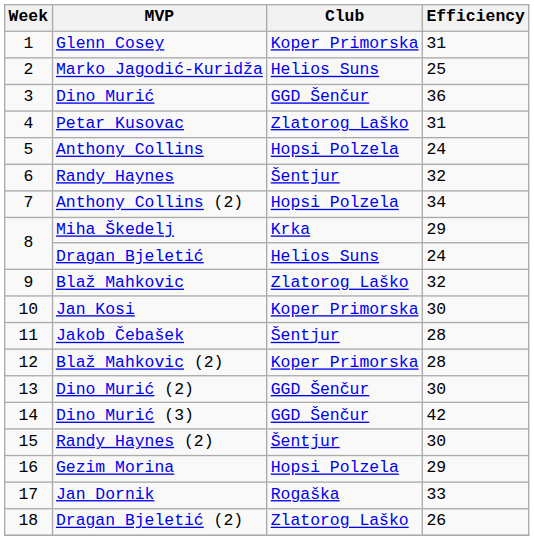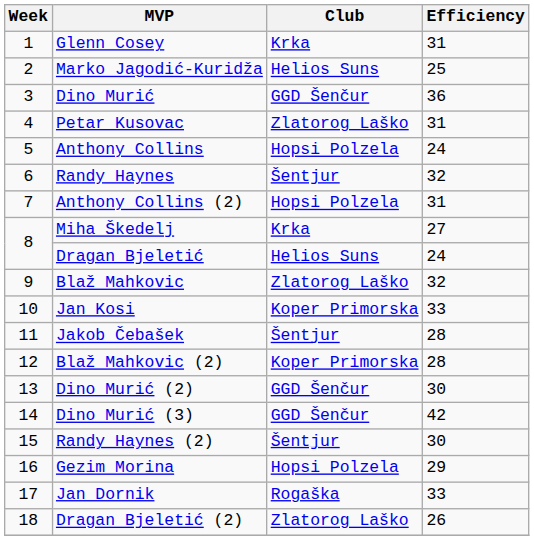 <table class="wikitable sortable" style="font-size:95%;">
 <tr>
 <th>Week</th>
 <th>MVP</th>
 <th>Club</th>
 <th>Efficiency</th>
 </tr>
 <tr>
 <td style="text-align:center;">1</td>
 <td> <a href='#'>Glenn Cosey</a></td>
-<td><a href='#'>Koper Primorska</a></td>
+<td><a href='#'>Krka</a></td>
 <td>31</td>
 </tr>
 <tr>
 <td style="text-align:center;">2</td>
 <td> <a href='#'>Marko Jagodić-Kuridža</a></td>
 <td><a href='#'>Helios Suns</a></td>
 <td>25</td>
 </tr>
 <tr>
 <td style="text-align:center;">3</td>
 <td> <a href='#'>Dino Murić</a></td>
 <td><a href='#'>GGD Šenčur</a></td>
 <td>36</td>
 </tr>
 <tr>
 <td style="text-align:center;">4</td>
 <td> <a href='#'>Petar Kusovac</a></td>
 <td><a href='#'>Zlatorog Laško</a></td>
 <td>31</td>
 </tr>
 <tr>
 <td style="text-align:center;">5</td>
 <td> <a href='#'>Anthony Collins</a></td>
 <td><a href='#'>Hopsi Polzela</a></td>
 <td>24</td>
 </tr>
 <tr>
 <td style="text-align:center;">6</td>
 <td> <a href='#'>Randy Haynes</a></td>
 <td><a href='#'>Šentjur</a></td>
 <td>32</td>
 </tr>
 <tr>
 <td style="text-align:center;">7</td>
 <td> <a href='#'>Anthony Collins</a> (2)</td>
 <td><a href='#'>Hopsi Polzela</a></td>
-<td>34</td>
+<td>31</td>
 </tr>
 <tr>
 <td rowspan="2" style="text-align:center;">8</td>
 <td> <a href='#'>Miha Škedelj</a></td>
 <td><a href='#'>Krka</a></td>
-<td>29</td>
+<td>27</td>
 </tr>
 <tr>
 <td> <a href='#'>Dragan Bjeletić</a></td>
 <td><a href='#'>Helios Suns</a></td>
 <td>24</td>
 </tr>
 <tr>
 <td style="text-align:center;">9</td>
 <td> <a href='#'>Blaž Mahkovic</a></td>
 <td><a href='#'>Zlatorog Laško</a></td>
 <td>32</td>
 </tr>
 <tr>
 <td style="text-align:center;">10</td>
 <td> <a href='#'>Jan Kosi</a></td>
 <td><a href='#'>Koper Primorska</a></td>
-<td>30</td>
+<td>33</td>
 </tr>
 <tr>
 <td style="text-align:center;">11</td>
 <td> <a href='#'>Jakob Čebašek</a></td>
 <td><a href='#'>Šentjur</a></td>
 <td>28</td>
 </tr>
 <tr>
 <td style="text-align:center;">12</td>
 <td> <a href='#'>Blaž Mahkovic</a> (2)</td>
 <td><a href='#'>Koper Primorska</a></td>
 <td>28</td>
 </tr>
 <tr>
 <td style="text-align:center;">13</td>
 <td> <a href='#'>Dino Murić</a> (2)</td>
 <td><a href='#'>GGD Šenčur</a></td>
 <td>30</td>
 </tr>
 <tr>
 <td style="text-align:center;">14</td>
 <td> <a href='#'>Dino Murić</a> (3)</td>
 <td><a href='#'>GGD Šenčur</a></td>
 <td>42</td>
 </tr>
 <tr>
 <td style="text-align:center;">15</td>
 <td> <a href='#'>Randy Haynes</a> (2)</td>
 <td><a href='#'>Šentjur</a></td>
 <td>30</td>
 </tr>
 <tr>
 <td style="text-align:center;">16</td>
 <td> <a href='#'>Gezim Morina</a></td>
 <td><a href='#'>Hopsi Polzela</a></td>
 <td>29</td>
 </tr>
 <tr>
 <td style="text-align:center;">17</td>
 <td> <a href='#'>Jan Dornik</a></td>
 <td><a href='#'>Rogaška</a></td>
 <td>33</td>
 </tr>
 <tr>
 <td style="text-align:center;">18</td>
 <td> <a href='#'>Dragan Bjeletić</a> (2)</td>
 <td><a href='#'>Zlatorog Laško</a></td>
 <td>26</td>
 </tr>
 <tr>
 </tr>
 </table>
